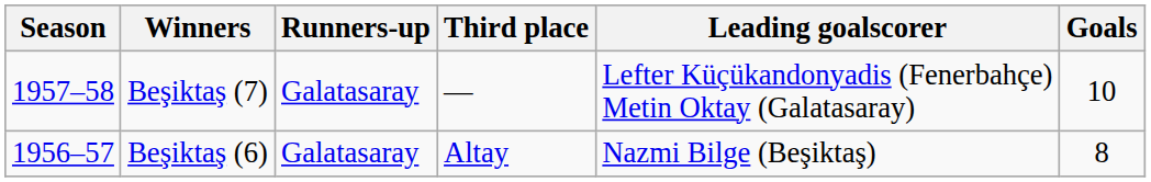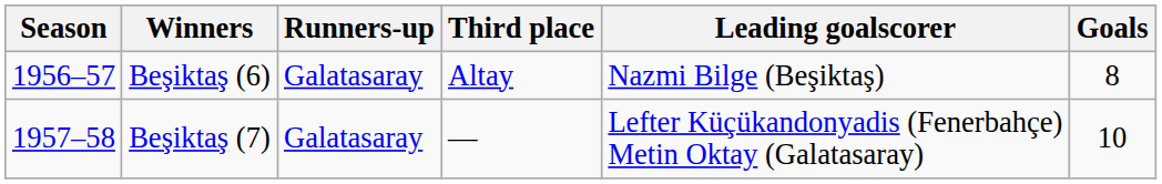 <table class="wikitable">
 <tr>
 <th>Season</th>
 <th>Winners</th>
 <th>Runners-up</th>
 <th>Third place</th>
 <th>Leading goalscorer</th>
 <th>Goals</th>
 </tr>
 <tr>
+<td scope="row" align=center><a href='#'>1956–57</a></td>
+<td><a href='#'>Beşiktaş</a> (6)</td>
+<td><a href='#'>Galatasaray</a></td>
+<td><a href='#'>Altay</a></td>
+<td> <a href='#'>Nazmi Bilge</a> (Beşiktaş)</td>
+<td align=center>8</td>
+</tr>
+<tr>
 <td scope="row" align=center><a href='#'>1957–58</a></td>
 <td><a href='#'>Beşiktaş</a> (7)</td>
 <td><a href='#'>Galatasaray</a></td>
 <td>—</td>
 <td> <a href='#'>Lefter Küçükandonyadis</a> (Fenerbahçe)<br> <a href='#'>Metin Oktay</a> (Galatasaray)</td>
 <td align=center>10</td>
 </tr>
-<tr>
-<td scope="row" align=center><a href='#'>1956–57</a></td>
-<td><a href='#'>Beşiktaş</a> (6)</td>
-<td><a href='#'>Galatasaray</a></td>
-<td><a href='#'>Altay</a></td>
-<td> <a href='#'>Nazmi Bilge</a> (Beşiktaş)</td>
-<td align=center>8</td>
-</tr>
 </table>
